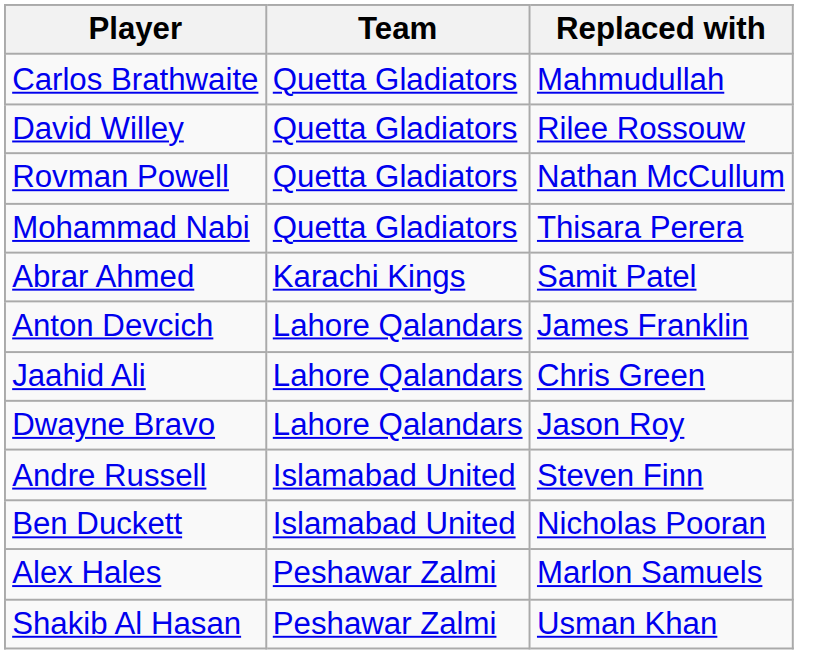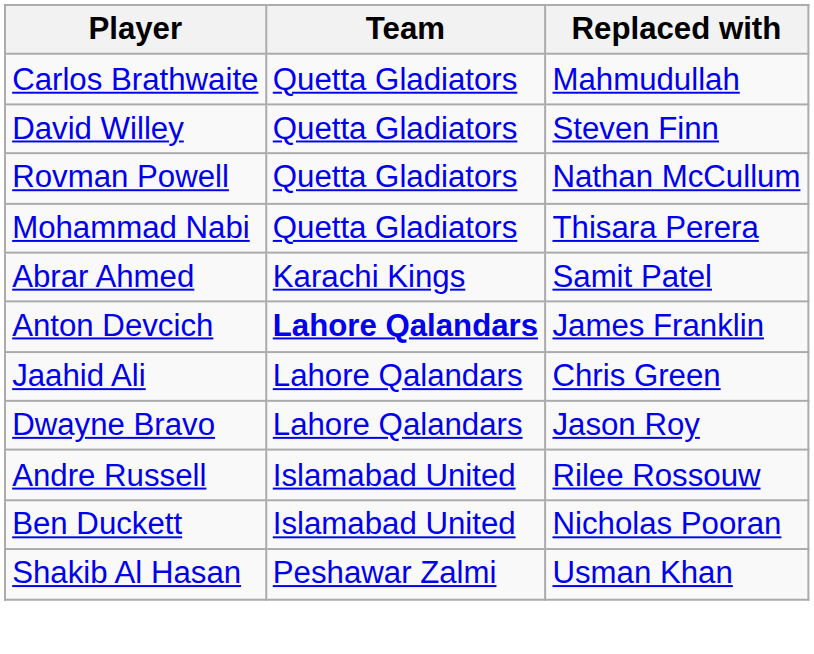 <table class="wikitable">
 <tr>
 <th>Player</th>
 <th>Team</th>
 <th>Replaced with</th>
 </tr>
 <tr>
 <td><a href='#'>Carlos Brathwaite</a></td>
 <td><a href='#'>Quetta Gladiators</a></td>
 <td><a href='#'>Mahmudullah</a></td>
 </tr>
 <tr>
 <td><a href='#'>David Willey</a></td>
 <td><a href='#'>Quetta Gladiators</a></td>
-<td><a href='#'>Rilee Rossouw</a></td>
+<td><a href='#'>Steven Finn</a></td>
 </tr>
 <tr>
 <td><a href='#'>Rovman Powell</a></td>
 <td><a href='#'>Quetta Gladiators</a></td>
 <td><a href='#'>Nathan McCullum</a></td>
 </tr>
 <tr>
 <td><a href='#'>Mohammad Nabi</a></td>
 <td><a href='#'>Quetta Gladiators</a></td>
 <td><a href='#'>Thisara Perera</a></td>
 </tr>
 <tr>
 <td><a href='#'>Abrar Ahmed</a></td>
 <td><a href='#'>Karachi Kings</a></td>
 <td><a href='#'>Samit Patel</a></td>
 </tr>
 <tr>
 <td><a href='#'>Anton Devcich</a></td>
-<td><a href='#'>Lahore Qalandars</a></td>
+<td><strong><a href='#'>Lahore Qalandars</a></strong></td>
 <td><a href='#'>James Franklin</a></td>
 </tr>
 <tr>
 <td><a href='#'>Jaahid Ali</a></td>
 <td><a href='#'>Lahore Qalandars</a></td>
 <td><a href='#'>Chris Green</a></td>
 </tr>
 <tr>
 <td><a href='#'>Dwayne Bravo</a></td>
 <td><a href='#'>Lahore Qalandars</a></td>
 <td><a href='#'>Jason Roy</a></td>
 </tr>
 <tr>
 <td><a href='#'>Andre Russell</a></td>
 <td><a href='#'>Islamabad United</a></td>
-<td><a href='#'>Steven Finn</a></td>
+<td><a href='#'>Rilee Rossouw</a></td>
 </tr>
 <tr>
 <td><a href='#'>Ben Duckett</a></td>
 <td><a href='#'>Islamabad United</a></td>
 <td><a href='#'>Nicholas Pooran</a></td>
 </tr>
 <tr>
-<td><a href='#'>Alex Hales</a></td>
-<td><a href='#'>Peshawar Zalmi</a></td>
-<td><a href='#'>Marlon Samuels</a></td>
-</tr>
-<tr>
 <td><a href='#'>Shakib Al Hasan</a></td>
 <td><a href='#'>Peshawar Zalmi</a></td>
 <td><a href='#'>Usman Khan</a></td>
 </tr>
 </table>
